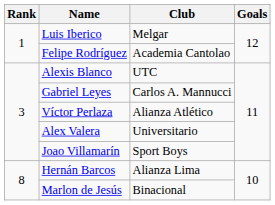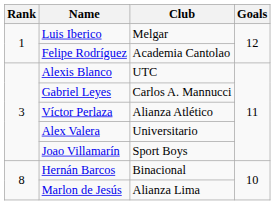 <table class="wikitable" border="1">
 <tr>
 <th>Rank</th>
 <th>Name</th>
 <th>Club</th>
 <th>Goals</th>
 </tr>
 <tr>
 <td rowspan=2 align=center>1</td>
 <td> <a href='#'>Luis Iberico</a></td>
 <td>Melgar</td>
 <td rowspan=2 align=center>12</td>
 </tr>
 <tr>
 <td> <a href='#'>Felipe Rodríguez</a></td>
 <td>Academia Cantolao</td>
 </tr>
 <tr>
 <td rowspan=5 align=center>3</td>
 <td> <a href='#'>Alexis Blanco</a></td>
 <td>UTC</td>
 <td rowspan=5 align=center>11</td>
 </tr>
 <tr>
 <td> <a href='#'>Gabriel Leyes</a></td>
 <td>Carlos A. Mannucci</td>
 </tr>
 <tr>
 <td> <a href='#'>Víctor Perlaza</a></td>
 <td>Alianza Atlético</td>
 </tr>
 <tr>
 <td> <a href='#'>Alex Valera</a></td>
 <td>Universitario</td>
 </tr>
 <tr>
 <td> <a href='#'>Joao Villamarín</a></td>
 <td>Sport Boys</td>
 </tr>
 <tr>
 <td rowspan=2 align=center>8</td>
 <td> <a href='#'>Hernán Barcos</a></td>
-<td>Alianza Lima</td>
+<td>Binacional</td>
 <td rowspan=2 align=center>10</td>
 </tr>
 <tr>
 <td> <a href='#'>Marlon de Jesús</a></td>
-<td>Binacional</td>
+<td>Alianza Lima</td>
 </tr>
 </table>
